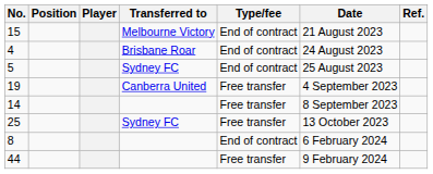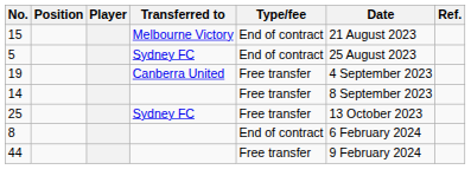 <table class="wikitable plainrowheaders sortable" style="text-align:center; text-align:left">
 <tr>
 <th scope="col">No.</th>
 <th scope="col">Position</th>
 <th scope="col">Player</th>
 <th scope="col">Transferred to</th>
 <th scope="col">Type/fee</th>
 <th scope="col">Date</th>
 <th class="unsortable" scope="col">Ref.</th>
 </tr>
 <tr>
 <td>15</td>
 <td></td>
 <th scope="row"></th>
 <td><a href='#'>Melbourne Victory</a></td>
 <td>End of contract</td>
 <td>21 August 2023</td>
-<td></td>
-</tr>
-<tr>
-<td>4</td>
-<td></td>
-<th scope="row"></th>
-<td><a href='#'>Brisbane Roar</a></td>
-<td>End of contract</td>
-<td>24 August 2023</td>
 <td></td>
 </tr>
 <tr>
 <td>5</td>
 <td></td>
 <th scope="row"></th>
 <td><a href='#'>Sydney FC</a></td>
 <td>End of contract</td>
 <td>25 August 2023</td>
 <td></td>
 </tr>
 <tr>
 <td>19</td>
 <td></td>
 <th scope="row"></th>
 <td><a href='#'>Canberra United</a></td>
 <td>Free transfer</td>
 <td>4 September 2023</td>
 <td></td>
 </tr>
 <tr>
 <td>14</td>
 <td></td>
 <th scope="row"></th>
 <td></td>
 <td>Free transfer</td>
 <td>8 September 2023</td>
 <td></td>
 </tr>
 <tr>
 <td>25</td>
 <td></td>
 <th scope="row"></th>
 <td><a href='#'>Sydney FC</a></td>
 <td>Free transfer</td>
 <td>13 October 2023</td>
 <td></td>
 </tr>
 <tr>
 <td>8</td>
 <td></td>
 <th scope="row"></th>
 <td></td>
 <td>End of contract</td>
 <td>6 February 2024</td>
 <td></td>
 </tr>
 <tr>
 <td>44</td>
 <td></td>
 <th scope="row"></th>
 <td></td>
 <td>Free transfer</td>
 <td>9 February 2024</td>
 <td></td>
 </tr>
 </table>
